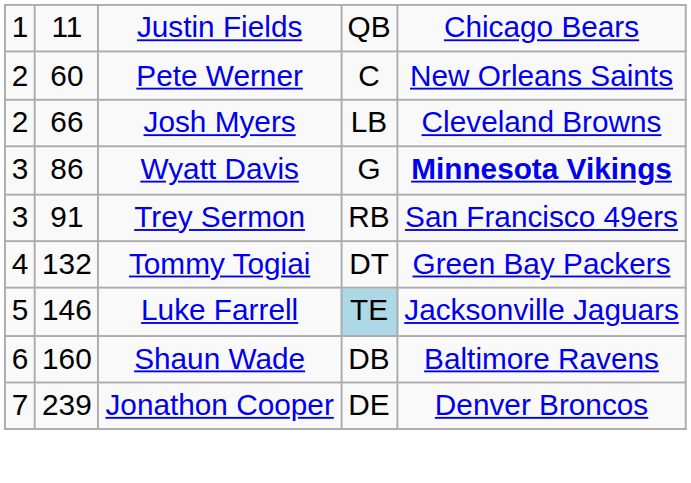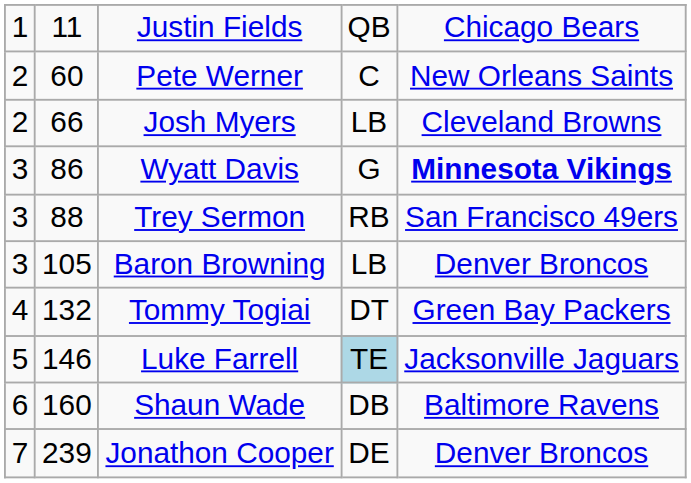 <table class="wikitable" style="text-align:center">
 <tr>
 <td>1</td>
 <td>11</td>
 <td><a href='#'>Justin Fields</a></td>
 <td>QB</td>
 <td><a href='#'>Chicago Bears</a></td>
 </tr>
 <tr>
 <td>2</td>
 <td>60</td>
 <td><a href='#'>Pete Werner</a></td>
 <td>C</td>
 <td><a href='#'>New Orleans Saints</a></td>
 </tr>
 <tr>
 <td>2</td>
 <td>66</td>
 <td><a href='#'>Josh Myers</a></td>
 <td>LB</td>
 <td><a href='#'>Cleveland Browns</a></td>
 </tr>
 <tr>
 <td>3</td>
 <td>86</td>
 <td><a href='#'>Wyatt Davis</a></td>
 <td>G</td>
 <td><strong><a href='#'>Minnesota Vikings</a></strong></td>
 </tr>
 <tr>
 <td>3</td>
-<td>91</td>
+<td>88</td>
 <td><a href='#'>Trey Sermon</a></td>
 <td>RB</td>
 <td><a href='#'>San Francisco 49ers</a></td>
+</tr>
+<tr>
+<td>3</td>
+<td>105</td>
+<td><a href='#'>Baron Browning</a></td>
+<td>LB</td>
+<td><a href='#'>Denver Broncos</a></td>
 </tr>
 <tr>
 <td>4</td>
 <td>132</td>
 <td><a href='#'>Tommy Togiai</a></td>
 <td>DT</td>
 <td><a href='#'>Green Bay Packers</a></td>
 </tr>
 <tr>
 <td>5</td>
 <td>146</td>
 <td><a href='#'>Luke Farrell</a></td>
 <td style="background: lightblue;">TE</td>
 <td><a href='#'>Jacksonville Jaguars</a></td>
 </tr>
 <tr>
 <td>6</td>
 <td>160</td>
 <td><a href='#'>Shaun Wade</a></td>
 <td>DB</td>
 <td><a href='#'>Baltimore Ravens</a></td>
 </tr>
 <tr>
 <td>7</td>
 <td>239</td>
 <td><a href='#'>Jonathon Cooper</a></td>
 <td>DE</td>
 <td><a href='#'>Denver Broncos</a></td>
 </tr>
 </table>
